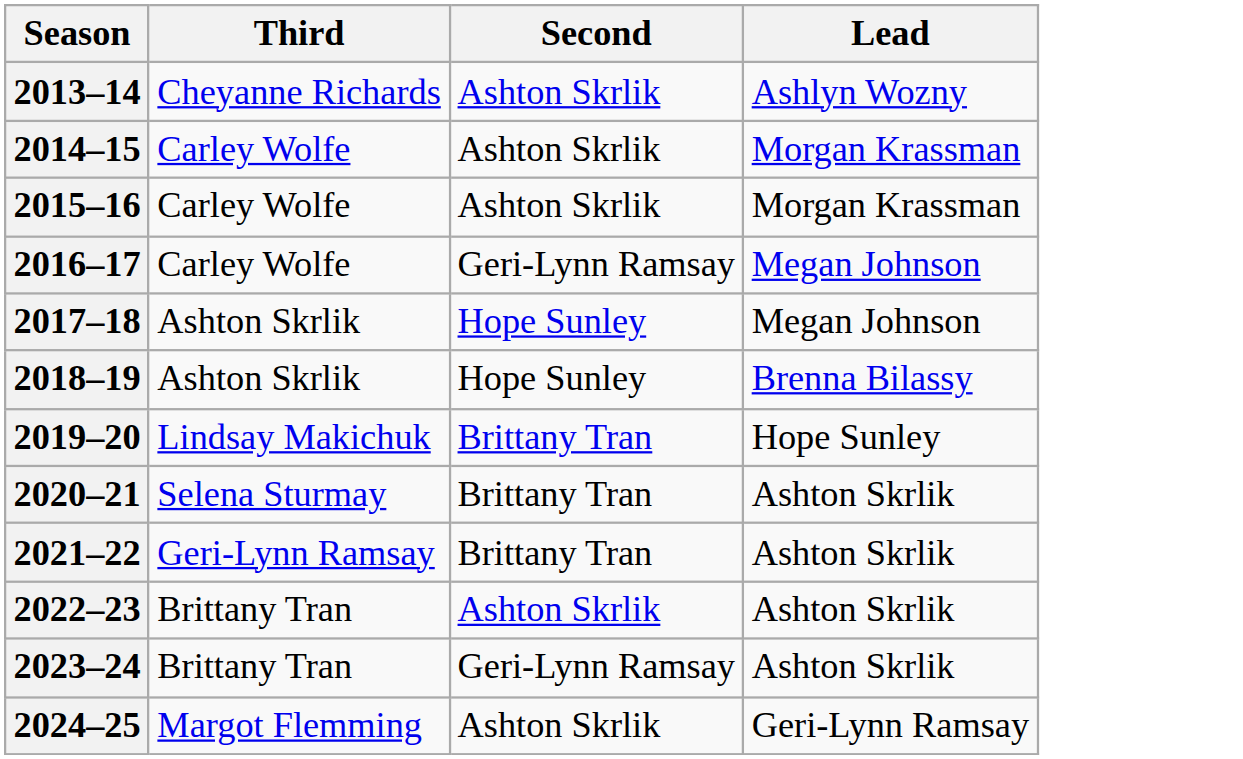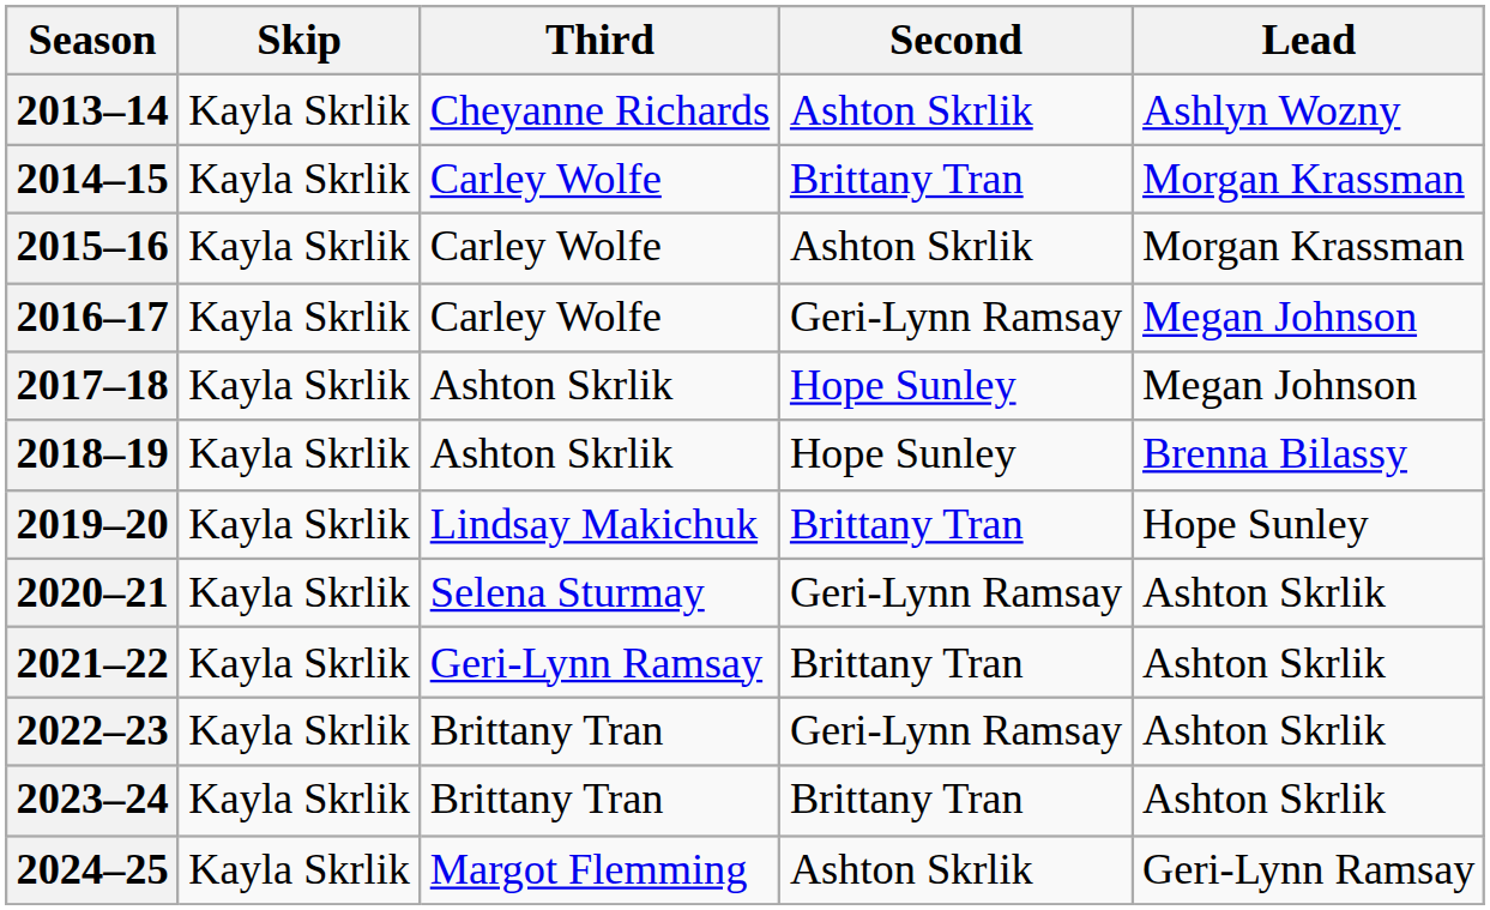 <table class="wikitable">
 <tr>
 <th scope="col">Season</th>
+<th scope="col">Skip</th>
 <th scope="col">Third</th>
 <th scope="col">Second</th>
 <th scope="col">Lead</th>
 </tr>
 <tr>
 <th scope="row">2013–14</th>
+<td>Kayla Skrlik</td>
 <td><a href='#'>Cheyanne Richards</a></td>
 <td><a href='#'>Ashton Skrlik</a></td>
 <td><a href='#'>Ashlyn Wozny</a></td>
 </tr>
 <tr>
 <th scope="row">2014–15</th>
+<td>Kayla Skrlik</td>
 <td><a href='#'>Carley Wolfe</a></td>
-<td>Ashton Skrlik</td>
+<td><a href='#'>Brittany Tran</a></td>
 <td><a href='#'>Morgan Krassman</a></td>
 </tr>
 <tr>
 <th scope="row">2015–16</th>
+<td>Kayla Skrlik</td>
 <td>Carley Wolfe</td>
 <td>Ashton Skrlik</td>
 <td>Morgan Krassman</td>
 </tr>
 <tr>
 <th scope="row">2016–17</th>
+<td>Kayla Skrlik</td>
 <td>Carley Wolfe</td>
 <td>Geri-Lynn Ramsay</td>
 <td><a href='#'>Megan Johnson</a></td>
 </tr>
 <tr>
 <th scope="row">2017–18</th>
+<td>Kayla Skrlik</td>
 <td>Ashton Skrlik</td>
 <td><a href='#'>Hope Sunley</a></td>
 <td>Megan Johnson</td>
 </tr>
 <tr>
 <th scope="row">2018–19</th>
+<td>Kayla Skrlik</td>
 <td>Ashton Skrlik</td>
 <td>Hope Sunley</td>
 <td><a href='#'>Brenna Bilassy</a></td>
 </tr>
 <tr>
 <th scope="row">2019–20</th>
+<td>Kayla Skrlik</td>
 <td><a href='#'>Lindsay Makichuk</a></td>
 <td><a href='#'>Brittany Tran</a></td>
 <td>Hope Sunley</td>
 </tr>
 <tr>
 <th scope="row">2020–21</th>
+<td>Kayla Skrlik</td>
 <td><a href='#'>Selena Sturmay</a></td>
-<td>Brittany Tran</td>
+<td>Geri-Lynn Ramsay</td>
 <td>Ashton Skrlik</td>
 </tr>
 <tr>
 <th scope="row">2021–22</th>
+<td>Kayla Skrlik</td>
 <td><a href='#'>Geri-Lynn Ramsay</a></td>
 <td>Brittany Tran</td>
 <td>Ashton Skrlik</td>
 </tr>
 <tr>
 <th scope="row">2022–23</th>
-<td>Brittany Tran</td>
-<td><a href='#'>Ashton Skrlik</a></td>
-<td>Ashton Skrlik</td>
-</tr>
-<tr>
-<th scope="row">2023–24</th>
+<td>Kayla Skrlik</td>
 <td>Brittany Tran</td>
 <td>Geri-Lynn Ramsay</td>
 <td>Ashton Skrlik</td>
 </tr>
 <tr>
+<th scope="row">2023–24</th>
+<td>Kayla Skrlik</td>
+<td>Brittany Tran</td>
+<td>Brittany Tran</td>
+<td>Ashton Skrlik</td>
+</tr>
+<tr>
 <th scope="row">2024–25</th>
+<td>Kayla Skrlik</td>
 <td><a href='#'>Margot Flemming</a></td>
 <td>Ashton Skrlik</td>
 <td>Geri-Lynn Ramsay</td>
 </tr>
 </table>
